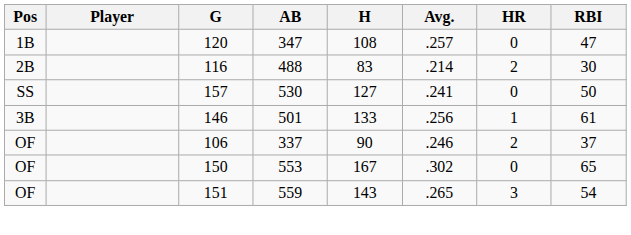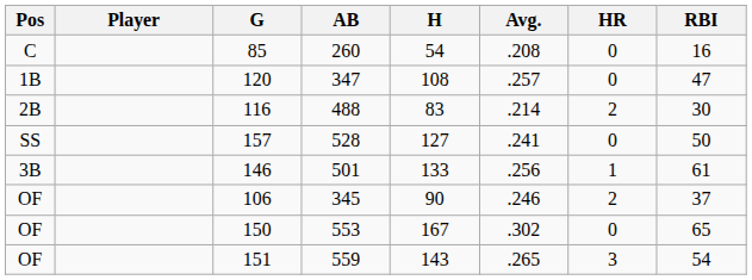 <table class="wikitable sortable">
 <tr>
 <th bgcolor="#DDDDFF" width="5%">Pos</th>
 <th bgcolor="#DDDDFF" width="16%">Player</th>
 <th bgcolor="#DDDDFF" width="9%">G</th>
 <th bgcolor="#DDDDFF" width="9%">AB</th>
 <th bgcolor="#DDDDFF" width="9%">H</th>
 <th bgcolor="#DDDDFF" width="9%">Avg.</th>
 <th bgcolor="#DDDDFF" width="9%">HR</th>
 <th bgcolor="#DDDDFF" width="9%">RBI</th>
+</tr>
+<tr align="center">
+<td>C</td>
+<td></td>
+<td>85</td>
+<td>260</td>
+<td>54</td>
+<td>.208</td>
+<td>0</td>
+<td>16</td>
 </tr>
 <tr align="center">
 <td>1B</td>
 <td></td>
 <td>120</td>
 <td>347</td>
 <td>108</td>
 <td>.257</td>
 <td>0</td>
 <td>47</td>
 </tr>
 <tr align="center">
 <td>2B</td>
 <td></td>
 <td>116</td>
 <td>488</td>
 <td>83</td>
 <td>.214</td>
 <td>2</td>
 <td>30</td>
 </tr>
 <tr align="center">
 <td>SS</td>
 <td></td>
 <td>157</td>
-<td>530</td>
+<td>528</td>
 <td>127</td>
 <td>.241</td>
 <td>0</td>
 <td>50</td>
 </tr>
 <tr align="center">
 <td>3B</td>
 <td></td>
 <td>146</td>
 <td>501</td>
 <td>133</td>
 <td>.256</td>
 <td>1</td>
 <td>61</td>
 </tr>
 <tr align="center">
 <td>OF</td>
 <td></td>
 <td>106</td>
-<td>337</td>
+<td>345</td>
 <td>90</td>
 <td>.246</td>
 <td>2</td>
 <td>37</td>
 </tr>
 <tr align="center">
 <td>OF</td>
 <td></td>
 <td>150</td>
 <td>553</td>
 <td>167</td>
 <td>.302</td>
 <td>0</td>
 <td>65</td>
 </tr>
 <tr align="center">
 <td>OF</td>
 <td></td>
 <td>151</td>
 <td>559</td>
 <td>143</td>
 <td>.265</td>
 <td>3</td>
 <td>54</td>
 </tr>
 </table>
